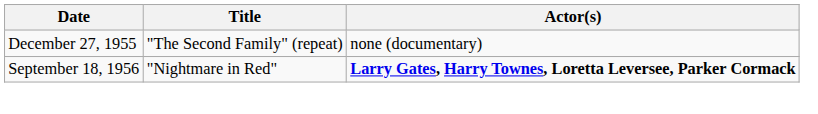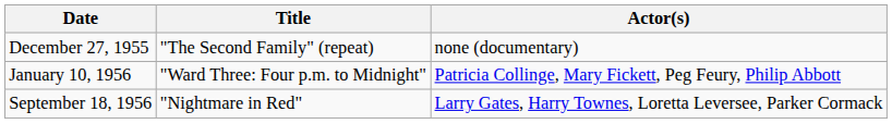 <table class="wikitable">
 <tr>
 <th>Date</th>
 <th>Title</th>
 <th>Actor(s)</th>
 </tr>
 <tr>
 <td>December 27, 1955</td>
 <td>"The Second Family" (repeat)</td>
 <td>none (documentary)</td>
 </tr>
 <tr>
+<td>January 10, 1956</td>
+<td>"Ward Three: Four p.m. to Midnight"</td>
+<td><a href='#'>Patricia Collinge</a>, <a href='#'>Mary Fickett</a>, Peg Feury, <a href='#'>Philip Abbott</a></td>
+</tr>
+<tr>
 <td>September 18, 1956</td>
 <td>"Nightmare in Red"</td>
-<td><strong><a href='#'>Larry Gates</a>, <a href='#'>Harry Townes</a>, Loretta Leversee, Parker Cormack</strong></td>
+<td><a href='#'>Larry Gates</a>, <a href='#'>Harry Townes</a>, Loretta Leversee, Parker Cormack</td>
 </tr>
 </table>
